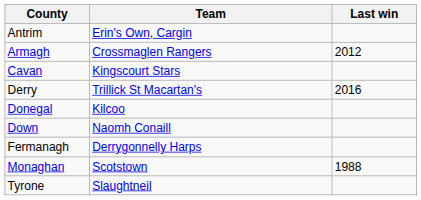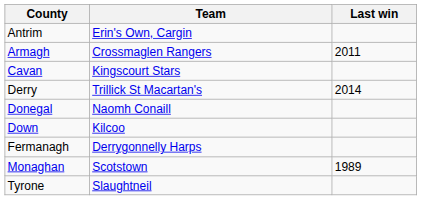 <table class="wikitable sortable" style="font-size: 95%; text-align:center; margin-left: auto; margin-right: auto; border: none;">
 <tr>
 <th scope="col" width="100">County</th>
 <th scope="col" width="300">Team</th>
 <th scope="col" width="100">Last win</th>
 </tr>
 <tr align="Left">
 <td>Antrim</td>
 <td> <a href='#'>Erin's Own, Cargin</a></td>
 <td></td>
 </tr>
 <tr align="Left">
 <td><a href='#'>Armagh</a></td>
 <td> <a href='#'>Crossmaglen Rangers</a></td>
-<td>2012</td>
+<td>2011</td>
 </tr>
 <tr align="Left">
 <td><a href='#'>Cavan</a></td>
 <td> <a href='#'>Kingscourt Stars</a></td>
 <td></td>
 </tr>
 <tr align="Left">
 <td>Derry</td>
 <td> <a href='#'>Trillick St Macartan's</a></td>
-<td>2016</td>
+<td>2014</td>
 </tr>
 <tr align="Left">
 <td><a href='#'>Donegal</a></td>
-<td> <a href='#'>Kilcoo</a></td>
+<td> <a href='#'>Naomh Conaill</a></td>
 <td></td>
 </tr>
 <tr align="Left">
 <td><a href='#'>Down</a></td>
-<td> <a href='#'>Naomh Conaill</a></td>
+<td> <a href='#'>Kilcoo</a></td>
 <td></td>
 </tr>
 <tr align="Left">
 <td>Fermanagh</td>
 <td> <a href='#'>Derrygonnelly Harps</a></td>
 <td></td>
 </tr>
 <tr align="Left">
 <td><a href='#'>Monaghan</a></td>
 <td> <a href='#'>Scotstown</a></td>
-<td>1988</td>
+<td>1989</td>
 </tr>
 <tr align="Left">
 <td>Tyrone</td>
 <td> <a href='#'>Slaughtneil</a></td>
 <td></td>
 </tr>
 </table>
